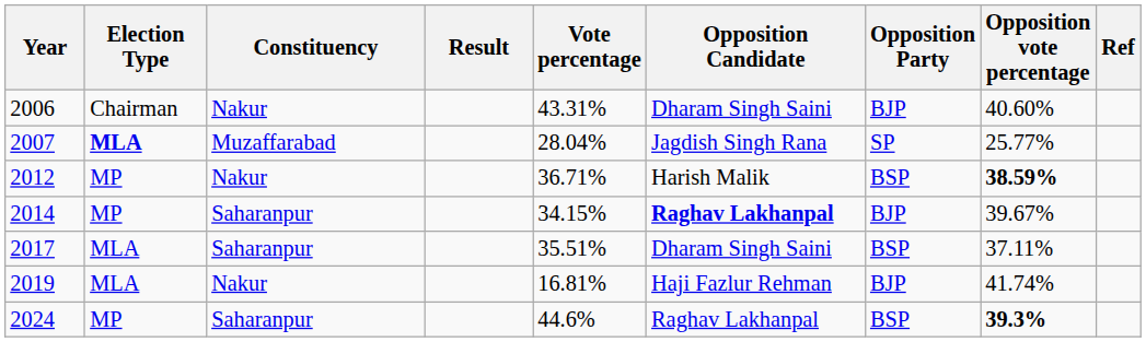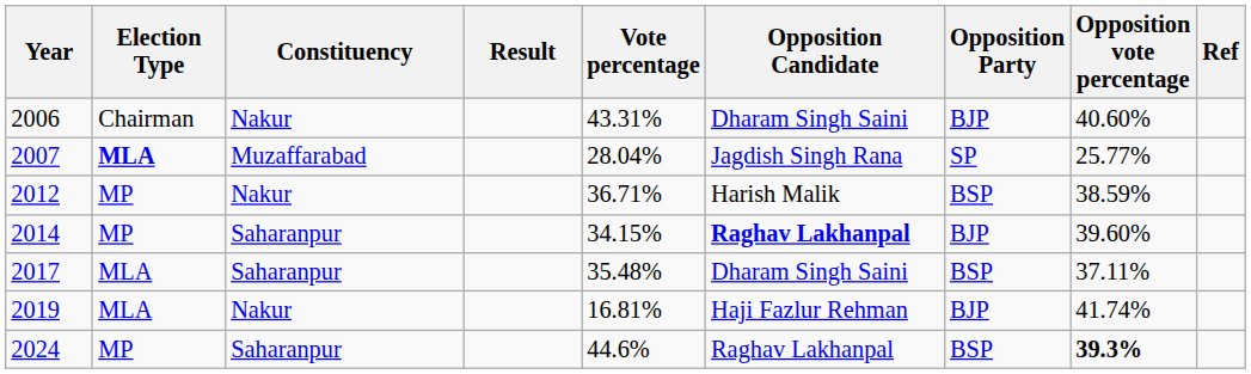 <table class="sortable wikitable">
 <tr>
 <th width=50>Year</th>
 <th width=80>Election Type</th>
 <th width=150>Constituency</th>
 <th width=70>Result</th>
 <th width=70>Vote percentage</th>
 <th width=150>Opposition Candidate</th>
 <th width=70>Opposition Party</th>
 <th width=70>Opposition vote percentage</th>
 <th width=25>Ref</th>
 </tr>
 <tr>
 <td>2006</td>
 <td>Chairman</td>
 <td><a href='#'>Nakur</a></td>
 <td></td>
 <td>43.31%</td>
 <td><a href='#'>Dharam Singh Saini</a></td>
 <td><a href='#'>BJP</a></td>
 <td>40.60%</td>
 <td></td>
 </tr>
 <tr>
 <td><a href='#'>2007</a></td>
 <td><strong><a href='#'>MLA</a></strong></td>
 <td><a href='#'>Muzaffarabad</a></td>
 <td></td>
 <td>28.04%</td>
 <td><a href='#'>Jagdish Singh Rana</a></td>
 <td><a href='#'>SP</a></td>
 <td>25.77%</td>
 <td></td>
 </tr>
 <tr>
 <td><a href='#'>2012</a></td>
 <td><a href='#'>MP</a></td>
 <td><a href='#'>Nakur</a></td>
 <td></td>
 <td>36.71%</td>
 <td>Harish Malik</td>
 <td><a href='#'>BSP</a></td>
-<td><strong>38.59%</strong></td>
+<td>38.59%</td>
 <td></td>
 </tr>
 <tr>
 <td><a href='#'>2014</a></td>
 <td><a href='#'>MP</a></td>
 <td><a href='#'>Saharanpur</a></td>
 <td></td>
 <td>34.15%</td>
 <td><strong><a href='#'>Raghav Lakhanpal</a></strong></td>
 <td><a href='#'>BJP</a></td>
-<td>39.67%</td>
+<td>39.60%</td>
 <td></td>
 </tr>
 <tr>
 <td><a href='#'>2017</a></td>
 <td><a href='#'>MLA</a></td>
 <td><a href='#'>Saharanpur</a></td>
 <td></td>
-<td>35.51%</td>
+<td>35.48%</td>
 <td><a href='#'>Dharam Singh Saini</a></td>
 <td><a href='#'>BSP</a></td>
 <td>37.11%</td>
 <td></td>
 </tr>
 <tr>
 <td><a href='#'>2019</a></td>
 <td><a href='#'>MLA</a></td>
 <td><a href='#'>Nakur</a></td>
 <td></td>
 <td>16.81%</td>
 <td><a href='#'>Haji Fazlur Rehman</a></td>
 <td><a href='#'>BJP</a></td>
 <td>41.74%</td>
 <td></td>
 </tr>
 <tr>
 <td><a href='#'>2024</a></td>
 <td><a href='#'>MP</a></td>
 <td><a href='#'>Saharanpur</a></td>
 <td></td>
 <td>44.6%</td>
 <td><a href='#'>Raghav Lakhanpal</a></td>
 <td><a href='#'>BSP</a></td>
 <td><strong>39.3%</strong></td>
 <td></td>
 </tr>
 </table>
